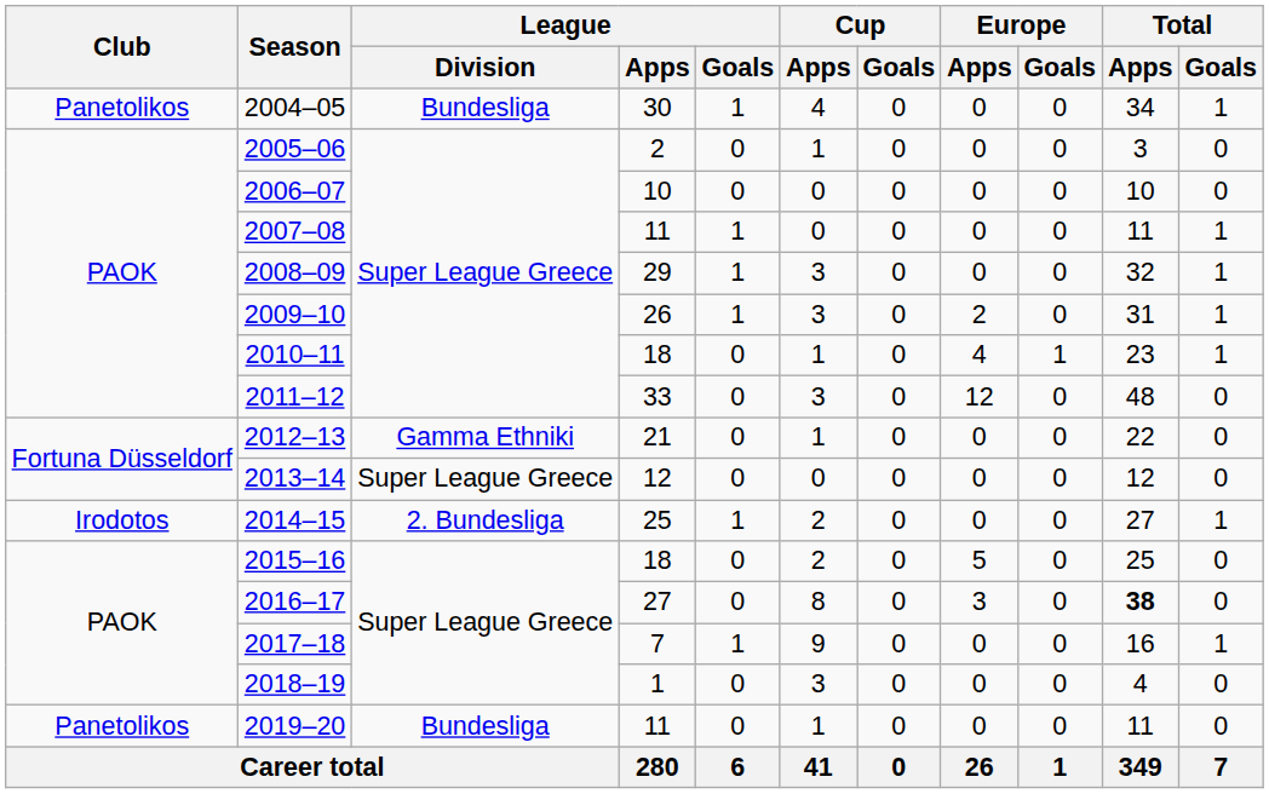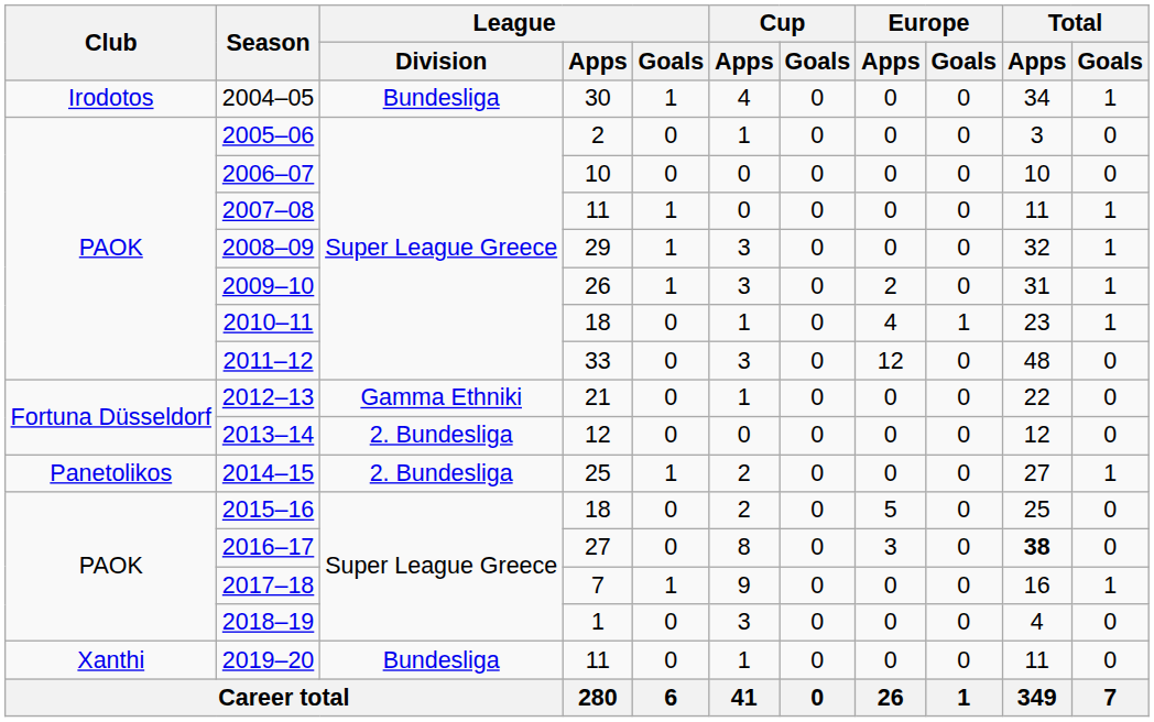 <table class="wikitable" style="text-align:center">
 <tr>
 <th rowspan="2">Club</th>
 <th rowspan="2">Season</th>
 <th colspan="3">League</th>
 <th colspan="2">Cup</th>
 <th colspan="2">Europe</th>
 <th colspan="2">Total</th>
 </tr>
 <tr>
 <th>Division</th>
 <th>Apps</th>
 <th>Goals</th>
 <th>Apps</th>
 <th>Goals</th>
 <th>Apps</th>
 <th>Goals</th>
 <th>Apps</th>
 <th>Goals</th>
 </tr>
 <tr>
-<td><a href='#'>Panetolikos</a></td>
+<td><a href='#'>Irodotos</a></td>
 <td>2004–05</td>
 <td><a href='#'>Bundesliga</a></td>
 <td>30</td>
 <td>1</td>
 <td>4</td>
 <td>0</td>
 <td>0</td>
 <td>0</td>
 <td>34</td>
 <td>1</td>
 </tr>
 <tr>
 <td rowspan="7"><a href='#'>PAOK</a></td>
 <td><a href='#'>2005–06</a></td>
 <td rowspan="7"><a href='#'>Super League Greece</a></td>
 <td>2</td>
 <td>0</td>
 <td>1</td>
 <td>0</td>
 <td>0</td>
 <td>0</td>
 <td>3</td>
 <td>0</td>
 </tr>
 <tr>
 <td><a href='#'>2006–07</a></td>
 <td>10</td>
 <td>0</td>
 <td>0</td>
 <td>0</td>
 <td>0</td>
 <td>0</td>
 <td>10</td>
 <td>0</td>
 </tr>
 <tr>
 <td><a href='#'>2007–08</a></td>
 <td>11</td>
 <td>1</td>
 <td>0</td>
 <td>0</td>
 <td>0</td>
 <td>0</td>
 <td>11</td>
 <td>1</td>
 </tr>
 <tr>
 <td><a href='#'>2008–09</a></td>
 <td>29</td>
 <td>1</td>
 <td>3</td>
 <td>0</td>
 <td>0</td>
 <td>0</td>
 <td>32</td>
 <td>1</td>
 </tr>
 <tr>
 <td><a href='#'>2009–10</a></td>
 <td>26</td>
 <td>1</td>
 <td>3</td>
 <td>0</td>
 <td>2</td>
 <td>0</td>
 <td>31</td>
 <td>1</td>
 </tr>
 <tr>
 <td><a href='#'>2010–11</a></td>
 <td>18</td>
 <td>0</td>
 <td>1</td>
 <td>0</td>
 <td>4</td>
 <td>1</td>
 <td>23</td>
 <td>1</td>
 </tr>
 <tr>
 <td><a href='#'>2011–12</a></td>
 <td>33</td>
 <td>0</td>
 <td>3</td>
 <td>0</td>
 <td>12</td>
 <td>0</td>
 <td>48</td>
 <td>0</td>
 </tr>
 <tr>
 <td rowspan="2"><a href='#'>Fortuna Düsseldorf</a></td>
 <td><a href='#'>2012–13</a></td>
 <td><a href='#'>Gamma Ethniki</a></td>
 <td>21</td>
 <td>0</td>
 <td>1</td>
 <td>0</td>
 <td>0</td>
 <td>0</td>
 <td>22</td>
 <td>0</td>
 </tr>
 <tr>
 <td><a href='#'>2013–14</a></td>
-<td>Super League Greece</td>
+<td><a href='#'>2. Bundesliga</a></td>
 <td>12</td>
 <td>0</td>
 <td>0</td>
 <td>0</td>
 <td>0</td>
 <td>0</td>
 <td>12</td>
 <td>0</td>
 </tr>
 <tr>
-<td><a href='#'>Irodotos</a></td>
+<td><a href='#'>Panetolikos</a></td>
 <td><a href='#'>2014–15</a></td>
 <td><a href='#'>2. Bundesliga</a></td>
 <td>25</td>
 <td>1</td>
 <td>2</td>
 <td>0</td>
 <td>0</td>
 <td>0</td>
 <td>27</td>
 <td>1</td>
 </tr>
 <tr>
 <td rowspan="4">PAOK</td>
 <td><a href='#'>2015–16</a></td>
 <td rowspan="4">Super League Greece</td>
 <td>18</td>
 <td>0</td>
 <td>2</td>
 <td>0</td>
 <td>5</td>
 <td>0</td>
 <td>25</td>
 <td>0</td>
 </tr>
 <tr>
 <td><a href='#'>2016–17</a></td>
 <td>27</td>
 <td>0</td>
 <td>8</td>
 <td>0</td>
 <td>3</td>
 <td>0</td>
 <td><strong>38</strong></td>
 <td>0</td>
 </tr>
 <tr>
 <td><a href='#'>2017–18</a></td>
 <td>7</td>
 <td>1</td>
 <td>9</td>
 <td>0</td>
 <td>0</td>
 <td>0</td>
 <td>16</td>
 <td>1</td>
 </tr>
 <tr>
 <td><a href='#'>2018–19</a></td>
 <td>1</td>
 <td>0</td>
 <td>3</td>
 <td>0</td>
 <td>0</td>
 <td>0</td>
 <td>4</td>
 <td>0</td>
 </tr>
 <tr>
-<td><a href='#'>Panetolikos</a></td>
+<td><a href='#'>Xanthi</a></td>
 <td><a href='#'>2019–20</a></td>
 <td><a href='#'>Bundesliga</a></td>
 <td>11</td>
 <td>0</td>
 <td>1</td>
 <td>0</td>
 <td>0</td>
 <td>0</td>
 <td>11</td>
 <td>0</td>
 </tr>
 <tr>
 <th colspan="3">Career total</th>
 <th>280</th>
 <th>6</th>
 <th>41</th>
 <th>0</th>
 <th>26</th>
 <th>1</th>
 <th>349</th>
 <th>7</th>
 </tr>
 </table>
